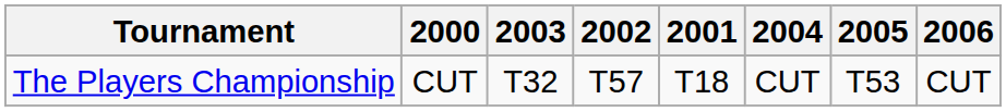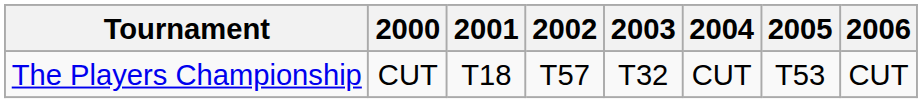 <table class="wikitable" style="font-size:95%;text-align:center;">
 <tr>
 <th>Tournament</th>
 <th>2000</th>
+<th>2001</th>
+<th>2002</th>
 <th>2003</th>
-<th>2002</th>
-<th>2001</th>
 <th>2004</th>
 <th>2005</th>
 <th>2006</th>
 </tr>
 <tr>
 <td align=left><a href='#'>The Players Championship</a></td>
 <td>CUT</td>
+<td>T18</td>
+<td>T57</td>
 <td>T32</td>
-<td>T57</td>
-<td>T18</td>
 <td>CUT</td>
 <td>T53</td>
 <td>CUT</td>
 </tr>
 </table>
